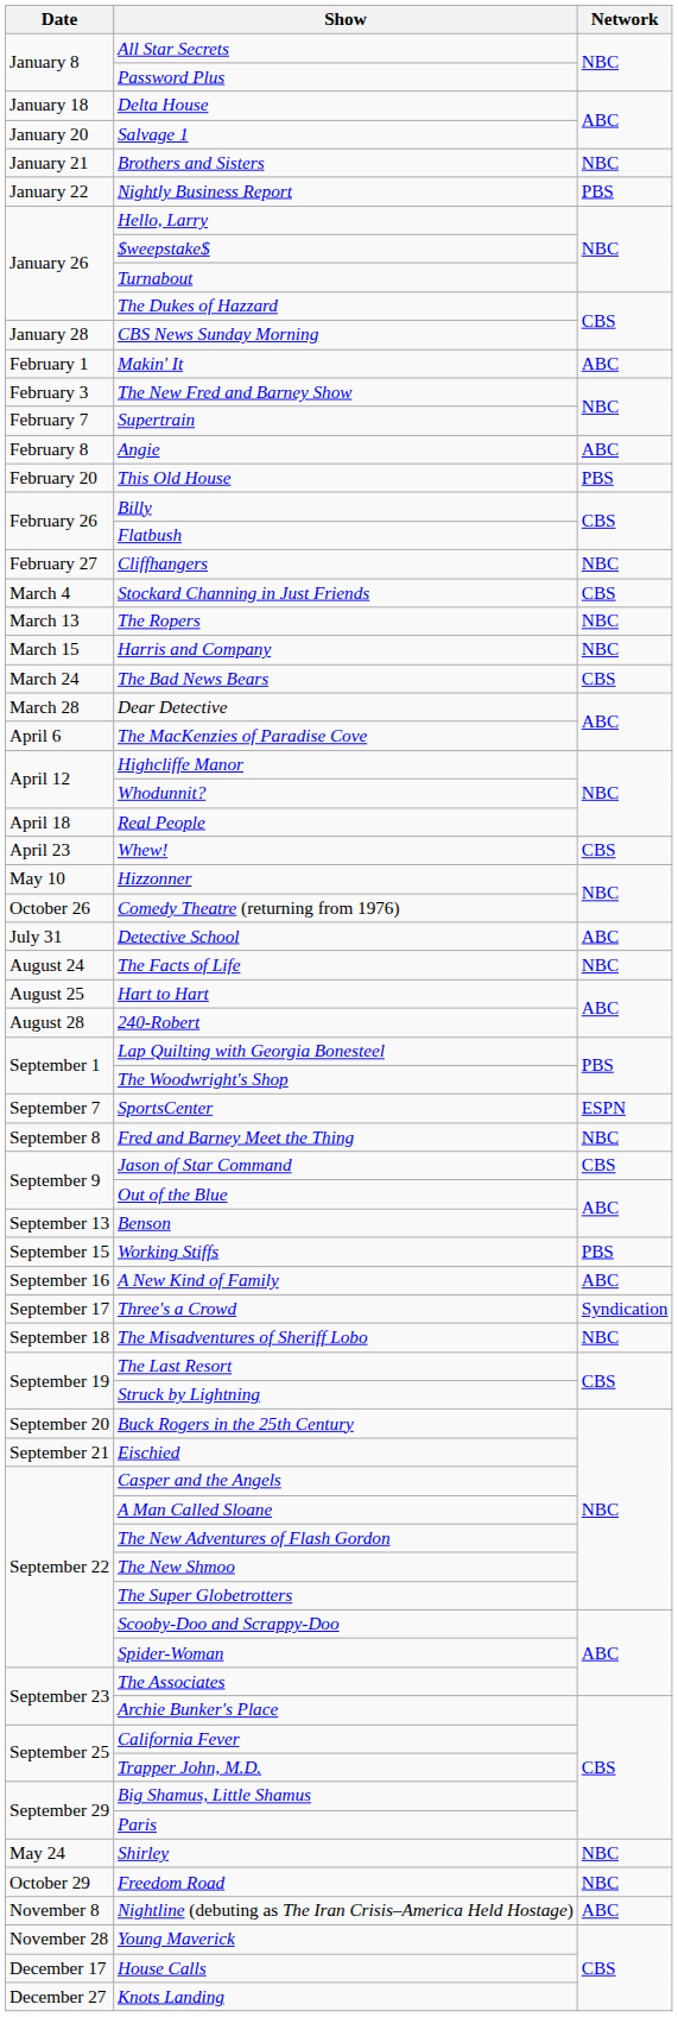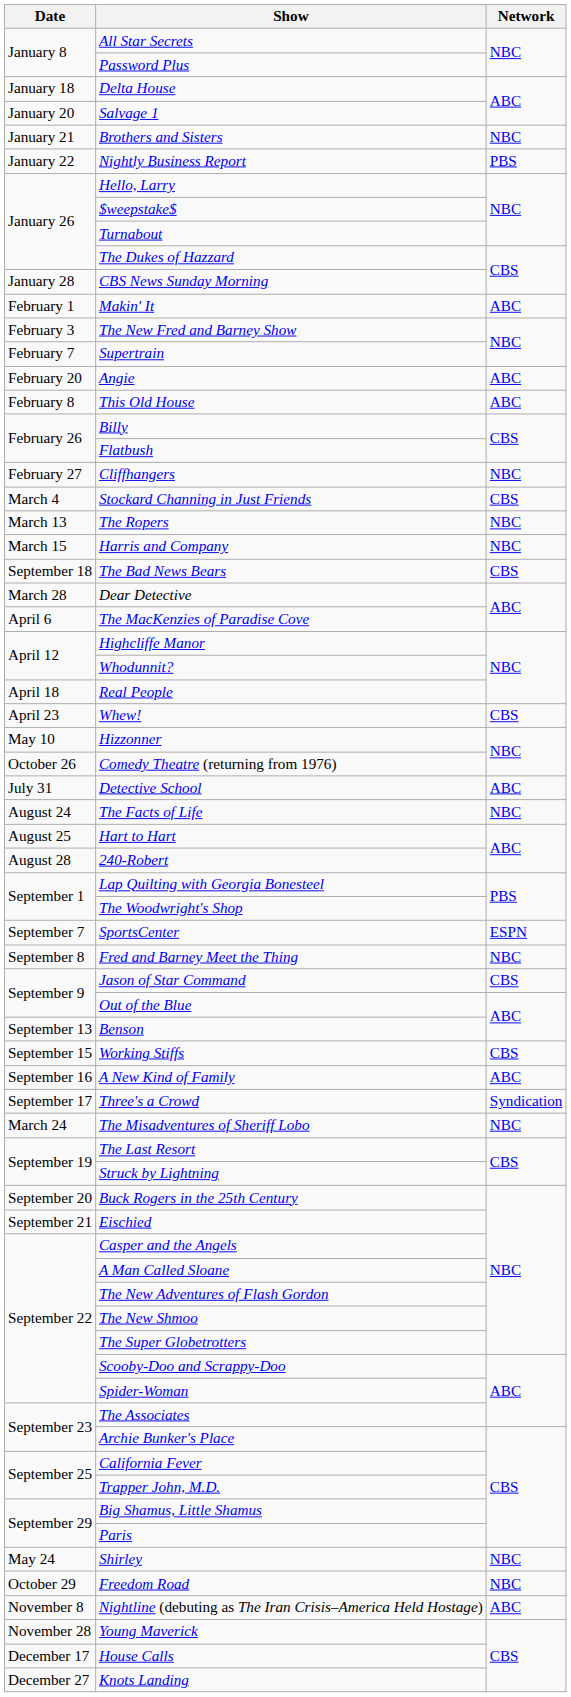 <table class="wikitable sortable">
 <tr>
 <th>Date</th>
 <th>Show</th>
 <th>Network</th>
 </tr>
 <tr>
 <td rowspan="2">January 8</td>
 <td><em><a href='#'>All Star Secrets</a></em></td>
 <td rowspan="2"><a href='#'>NBC</a></td>
 </tr>
 <tr>
 <td><em><a href='#'>Password Plus</a></em></td>
 </tr>
 <tr>
 <td>January 18</td>
 <td><em><a href='#'>Delta House</a></em></td>
 <td rowspan="2"><a href='#'>ABC</a></td>
 </tr>
 <tr>
 <td>January 20</td>
 <td><em><a href='#'>Salvage 1</a></em></td>
 </tr>
 <tr>
 <td>January 21</td>
 <td><em><a href='#'>Brothers and Sisters</a></em></td>
 <td><a href='#'>NBC</a></td>
 </tr>
 <tr>
 <td>January 22</td>
 <td><em><a href='#'>Nightly Business Report</a></em></td>
 <td><a href='#'>PBS</a></td>
 </tr>
 <tr>
 <td rowspan="4">January 26</td>
 <td><em><a href='#'>Hello, Larry</a></em></td>
 <td rowspan="3"><a href='#'>NBC</a></td>
 </tr>
 <tr>
 <td><em><a href='#'>$weepstake$</a></em></td>
 </tr>
 <tr>
 <td><em><a href='#'>Turnabout</a></em></td>
 </tr>
 <tr>
 <td><em><a href='#'>The Dukes of Hazzard</a></em></td>
 <td rowspan="2"><a href='#'>CBS</a></td>
 </tr>
 <tr>
 <td>January 28</td>
 <td><em><a href='#'>CBS News Sunday Morning</a></em></td>
 </tr>
 <tr>
 <td>February 1</td>
 <td><em><a href='#'>Makin' It</a></em></td>
 <td><a href='#'>ABC</a></td>
 </tr>
 <tr>
 <td>February 3</td>
 <td><em><a href='#'>The New Fred and Barney Show</a></em></td>
 <td rowspan="2"><a href='#'>NBC</a></td>
 </tr>
 <tr>
 <td>February 7</td>
 <td><em><a href='#'>Supertrain</a></em></td>
 </tr>
 <tr>
-<td>February 8</td>
+<td>February 20</td>
 <td><em><a href='#'>Angie</a></em></td>
 <td><a href='#'>ABC</a></td>
 </tr>
 <tr>
-<td>February 20</td>
+<td>February 8</td>
 <td><em><a href='#'>This Old House</a></em></td>
-<td><a href='#'>PBS</a></td>
+<td><a href='#'>ABC</a></td>
 </tr>
 <tr>
 <td rowspan="2">February 26</td>
 <td><em><a href='#'>Billy</a></em></td>
 <td rowspan="2"><a href='#'>CBS</a></td>
 </tr>
 <tr>
 <td><em><a href='#'>Flatbush</a></em></td>
 </tr>
 <tr>
 <td>February 27</td>
 <td><em><a href='#'>Cliffhangers</a></em></td>
 <td><a href='#'>NBC</a></td>
 </tr>
 <tr>
 <td>March 4</td>
 <td><em><a href='#'>Stockard Channing in Just Friends</a></em></td>
 <td><a href='#'>CBS</a></td>
 </tr>
 <tr>
 <td>March 13</td>
 <td><em><a href='#'>The Ropers</a></em></td>
 <td><a href='#'>NBC</a></td>
 </tr>
 <tr>
 <td>March 15</td>
 <td><em><a href='#'>Harris and Company</a></em></td>
 <td><a href='#'>NBC</a></td>
 </tr>
 <tr>
-<td>March 24</td>
+<td>September 18</td>
 <td><em><a href='#'>The Bad News Bears</a></em></td>
 <td><a href='#'>CBS</a></td>
 </tr>
 <tr>
 <td>March 28</td>
 <td><em>Dear Detective</em></td>
 <td rowspan="2"><a href='#'>ABC</a></td>
 </tr>
 <tr>
 <td>April 6</td>
 <td><em><a href='#'>The MacKenzies of Paradise Cove</a></em></td>
 </tr>
 <tr>
 <td rowspan="2">April 12</td>
 <td><em><a href='#'>Highcliffe Manor</a></em></td>
 <td rowspan="3"><a href='#'>NBC</a></td>
 </tr>
 <tr>
 <td><em><a href='#'>Whodunnit?</a></em></td>
 </tr>
 <tr>
 <td>April 18</td>
 <td><em><a href='#'>Real People</a></em></td>
 </tr>
 <tr>
 <td>April 23</td>
 <td><em><a href='#'>Whew!</a></em></td>
 <td><a href='#'>CBS</a></td>
 </tr>
 <tr>
 <td>May 10</td>
 <td><em><a href='#'>Hizzonner</a></em></td>
 <td rowspan=2><a href='#'>NBC</a></td>
 </tr>
 <tr>
 <td>October 26</td>
 <td><em><a href='#'>Comedy Theatre</a></em> (returning from 1976)</td>
 </tr>
 <tr>
 <td>July 31</td>
 <td><em><a href='#'>Detective School</a></em></td>
 <td><a href='#'>ABC</a></td>
 </tr>
 <tr>
 <td>August 24</td>
 <td><em><a href='#'>The Facts of Life</a></em></td>
 <td><a href='#'>NBC</a></td>
 </tr>
 <tr>
 <td>August 25</td>
 <td><em><a href='#'>Hart to Hart</a></em></td>
 <td rowspan="2"><a href='#'>ABC</a></td>
 </tr>
 <tr>
 <td>August 28</td>
 <td><em><a href='#'>240-Robert</a></em></td>
 </tr>
 <tr>
 <td rowspan="2">September 1</td>
 <td><em><a href='#'>Lap Quilting with Georgia Bonesteel</a></em></td>
 <td rowspan="2"><a href='#'>PBS</a></td>
 </tr>
 <tr>
 <td><em><a href='#'>The Woodwright's Shop</a></em></td>
 </tr>
 <tr>
 <td>September 7</td>
 <td><em><a href='#'>SportsCenter</a></em></td>
 <td><a href='#'>ESPN</a></td>
 </tr>
 <tr>
 <td>September 8</td>
 <td><em><a href='#'>Fred and Barney Meet the Thing</a></em></td>
 <td><a href='#'>NBC</a></td>
 </tr>
 <tr>
 <td rowspan="2">September 9</td>
 <td><em><a href='#'>Jason of Star Command</a></em></td>
 <td><a href='#'>CBS</a></td>
 </tr>
 <tr>
 <td><em><a href='#'>Out of the Blue</a></em></td>
 <td rowspan="2"><a href='#'>ABC</a></td>
 </tr>
 <tr>
 <td>September 13</td>
 <td><em><a href='#'>Benson</a></em></td>
 </tr>
 <tr>
 <td>September 15</td>
 <td><em><a href='#'>Working Stiffs</a></em></td>
-<td><a href='#'>PBS</a></td>
+<td><a href='#'>CBS</a></td>
 </tr>
 <tr>
 <td>September 16</td>
 <td><em><a href='#'>A New Kind of Family</a></em></td>
 <td><a href='#'>ABC</a></td>
 </tr>
 <tr>
 <td>September 17</td>
 <td><em><a href='#'>Three's a Crowd</a></em></td>
 <td><a href='#'>Syndication</a></td>
 </tr>
 <tr>
-<td>September 18</td>
+<td>March 24</td>
 <td><em><a href='#'>The Misadventures of Sheriff Lobo</a></em></td>
 <td><a href='#'>NBC</a></td>
 </tr>
 <tr>
 <td rowspan="2">September 19</td>
 <td><em><a href='#'>The Last Resort</a></em></td>
 <td rowspan="2"><a href='#'>CBS</a></td>
 </tr>
 <tr>
 <td><em><a href='#'>Struck by Lightning</a></em></td>
 </tr>
 <tr>
 <td>September 20</td>
 <td><em><a href='#'>Buck Rogers in the 25th Century</a></em></td>
 <td rowspan="7"><a href='#'>NBC</a></td>
 </tr>
 <tr>
 <td>September 21</td>
 <td><em><a href='#'>Eischied</a></em></td>
 </tr>
 <tr>
 <td rowspan="7">September 22</td>
 <td><em><a href='#'>Casper and the Angels</a></em></td>
 </tr>
 <tr>
 <td><em><a href='#'>A Man Called Sloane</a></em></td>
 </tr>
 <tr>
 <td><em><a href='#'>The New Adventures of Flash Gordon</a></em></td>
 </tr>
 <tr>
 <td><em><a href='#'>The New Shmoo</a></em></td>
 </tr>
 <tr>
 <td><em><a href='#'>The Super Globetrotters</a></em></td>
 </tr>
 <tr>
 <td><em><a href='#'>Scooby-Doo and Scrappy-Doo</a></em></td>
 <td rowspan="3"><a href='#'>ABC</a></td>
 </tr>
 <tr>
 <td><em><a href='#'>Spider-Woman</a></em></td>
 </tr>
 <tr>
 <td rowspan="2">September 23</td>
 <td><em><a href='#'>The Associates</a></em></td>
 </tr>
 <tr>
 <td><em><a href='#'>Archie Bunker's Place</a></em></td>
 <td rowspan="5"><a href='#'>CBS</a></td>
 </tr>
 <tr>
 <td rowspan="2">September 25</td>
 <td><em><a href='#'>California Fever</a></em></td>
 </tr>
 <tr>
 <td><em><a href='#'>Trapper John, M.D.</a></em></td>
 </tr>
 <tr>
 <td rowspan="2">September 29</td>
 <td><em><a href='#'>Big Shamus, Little Shamus</a></em></td>
 </tr>
 <tr>
 <td><em><a href='#'>Paris</a></em></td>
 </tr>
 <tr>
 <td>May 24</td>
 <td><em><a href='#'>Shirley</a></em></td>
 <td><a href='#'>NBC</a></td>
 </tr>
 <tr>
 <td>October 29</td>
 <td><em><a href='#'>Freedom Road</a></em></td>
 <td><a href='#'>NBC</a></td>
 </tr>
 <tr>
 <td>November 8</td>
 <td><em><a href='#'>Nightline</a></em> (debuting as <em>The Iran Crisis–America Held Hostage</em>)</td>
 <td><a href='#'>ABC</a></td>
 </tr>
 <tr>
 <td>November 28</td>
 <td><em><a href='#'>Young Maverick</a></em></td>
 <td rowspan="3"><a href='#'>CBS</a></td>
 </tr>
 <tr>
 <td>December 17</td>
 <td><em><a href='#'>House Calls</a></em></td>
 </tr>
 <tr>
 <td>December 27</td>
 <td><em><a href='#'>Knots Landing</a></em></td>
 </tr>
 </table>
